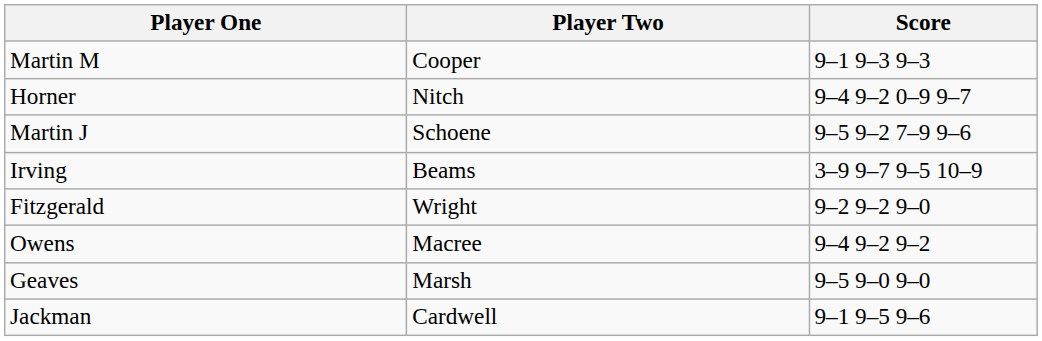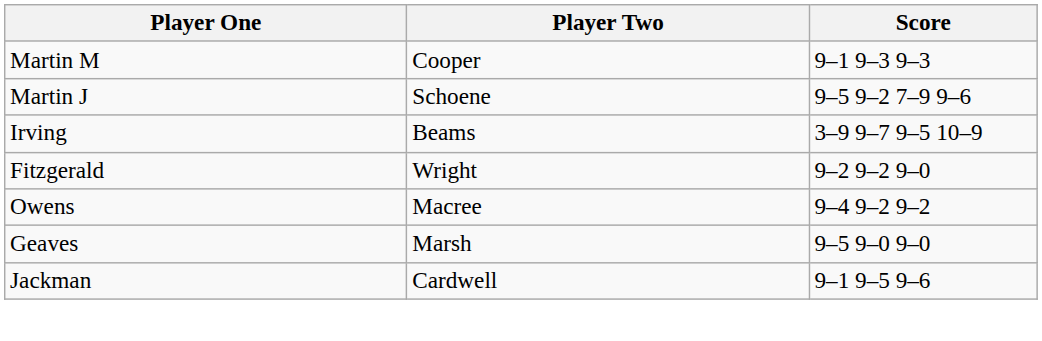 <table class="wikitable">
 <tr>
 <th width=270>Player One</th>
 <th width=270>Player Two</th>
 <th width=150>Score</th>
 </tr>
 <tr>
 <td> Martin M</td>
 <td> Cooper</td>
 <td>9–1 9–3 9–3</td>
-</tr>
-<tr>
-<td> Horner</td>
-<td> Nitch</td>
-<td>9–4 9–2 0–9 9–7</td>
 </tr>
 <tr>
 <td> Martin J</td>
 <td> Schoene</td>
 <td>9–5 9–2 7–9 9–6</td>
 </tr>
 <tr>
 <td> Irving</td>
 <td> Beams</td>
 <td>3–9 9–7 9–5 10–9</td>
 </tr>
 <tr>
 <td> Fitzgerald</td>
 <td> Wright</td>
 <td>9–2 9–2 9–0</td>
 </tr>
 <tr>
 <td> Owens</td>
 <td> Macree</td>
 <td>9–4 9–2 9–2</td>
 </tr>
 <tr>
 <td> Geaves</td>
 <td> Marsh</td>
 <td>9–5 9–0 9–0</td>
 </tr>
 <tr>
 <td> Jackman</td>
 <td> Cardwell</td>
 <td>9–1 9–5 9–6</td>
 </tr>
 </table>
